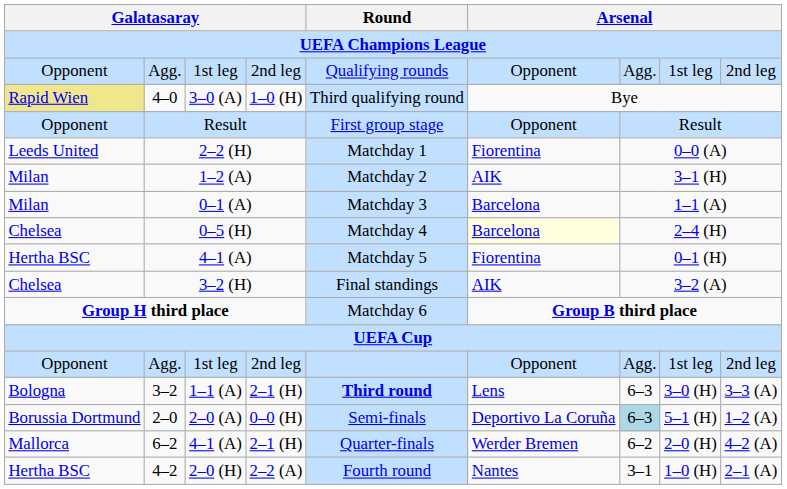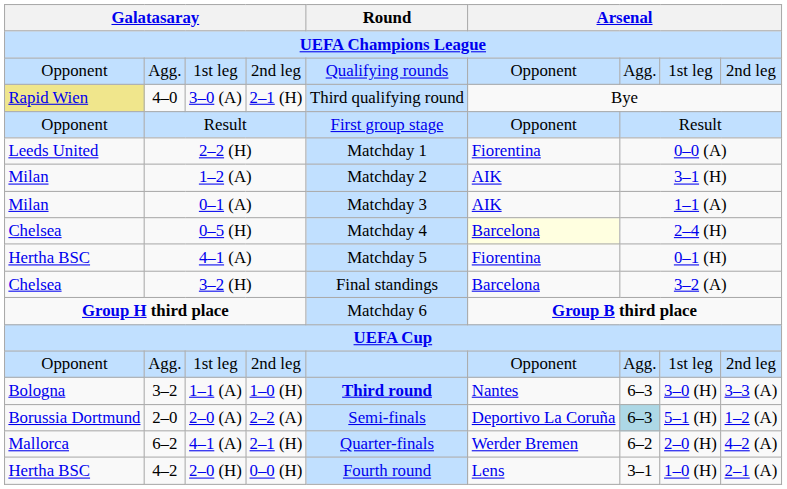 <table class="wikitable" style="text-align:center">
 <tr>
 <th colspan=4> <a href='#'>Galatasaray</a></th>
 <th>Round</th>
 <th colspan=4> <a href='#'>Arsenal</a></th>
 </tr>
 <tr bgcolor=#c1e0ff>
 <td colspan=9><strong><a href='#'>UEFA Champions League</a></strong></td>
 </tr>
 <tr bgcolor=#c1e0ff>
 <td>Opponent</td>
 <td>Agg.</td>
 <td>1st leg</td>
 <td>2nd leg</td>
 <td><a href='#'>Qualifying rounds</a></td>
 <td>Opponent</td>
 <td>Agg.</td>
 <td>1st leg</td>
 <td>2nd leg</td>
 </tr>
 <tr>
 <td align=left style="background: khaki;"> <a href='#'>Rapid Wien</a></td>
 <td>4–0</td>
 <td><a href='#'>3–0</a> (A)</td>
-<td><a href='#'>1–0</a> (H)</td>
+<td><a href='#'>2–1</a> (H)</td>
 <td bgcolor=#c1e0ff>Third qualifying round</td>
 <td colspan=4>Bye</td>
 </tr>
 <tr bgcolor=#c1e0ff>
 <td>Opponent</td>
 <td colspan=3>Result</td>
 <td><a href='#'>First group stage</a></td>
 <td>Opponent</td>
 <td colspan=3>Result</td>
 </tr>
 <tr>
 <td align=left> <a href='#'>Leeds United</a></td>
 <td colspan=3><a href='#'>2–2</a> (H)</td>
 <td bgcolor=#c1e0ff>Matchday 1</td>
 <td align=left> <a href='#'>Fiorentina</a></td>
 <td colspan=3><a href='#'>0–0</a> (A)</td>
 </tr>
 <tr>
 <td align=left> <a href='#'>Milan</a></td>
 <td colspan=3><a href='#'>1–2</a> (A)</td>
 <td bgcolor=#c1e0ff>Matchday 2</td>
 <td align=left> <a href='#'>AIK</a></td>
 <td colspan=3><a href='#'>3–1</a> (H)</td>
 </tr>
 <tr>
 <td align=left> <a href='#'>Milan</a></td>
 <td colspan=3><a href='#'>0–1</a> (A)</td>
 <td bgcolor=#c1e0ff>Matchday 3</td>
-<td align=left> <a href='#'>Barcelona</a></td>
+<td align=left> <a href='#'>AIK</a></td>
 <td colspan=3><a href='#'>1–1</a> (A)</td>
 </tr>
 <tr>
 <td align=left> <a href='#'>Chelsea</a></td>
 <td colspan=3><a href='#'>0–5</a> (H)</td>
 <td bgcolor=#c1e0ff>Matchday 4</td>
 <td align=left style="background: lightyellow;"> <a href='#'>Barcelona</a></td>
 <td colspan=3><a href='#'>2–4</a> (H)</td>
 </tr>
 <tr>
 <td align=left> <a href='#'>Hertha BSC</a></td>
 <td colspan=3><a href='#'>4–1</a> (A)</td>
 <td bgcolor=#c1e0ff>Matchday 5</td>
 <td align=left> <a href='#'>Fiorentina</a></td>
 <td colspan=3><a href='#'>0–1</a> (H)</td>
 </tr>
 <tr>
 <td align=left> <a href='#'>Chelsea</a></td>
 <td colspan=3><a href='#'>3–2</a> (H)</td>
 <td bgcolor=#c1e0ff>Final standings</td>
-<td align=left> <a href='#'>AIK</a></td>
+<td align=left> <a href='#'>Barcelona</a></td>
 <td colspan=3><a href='#'>3–2</a> (A)</td>
 </tr>
 <tr>
 <td colspan=4 align=center valign=top><strong><a href='#'>Group H</a> third place</strong><br></td>
 <td bgcolor=#c1e0ff>Matchday 6</td>
 <td colspan=4 align=center valign=top><strong><a href='#'>Group B</a> third place</strong><br></td>
 </tr>
 <tr bgcolor=#c1e0ff>
 <td colspan=9><strong><a href='#'>UEFA Cup</a></strong></td>
 </tr>
 <tr bgcolor=#c1e0ff>
 <td>Opponent</td>
 <td>Agg.</td>
 <td>1st leg</td>
 <td>2nd leg</td>
 <td></td>
 <td>Opponent</td>
 <td>Agg.</td>
 <td>1st leg</td>
 <td>2nd leg</td>
 </tr>
 <tr>
 <td align=left> <a href='#'>Bologna</a></td>
 <td>3–2</td>
 <td><a href='#'>1–1</a> (A)</td>
-<td><a href='#'>2–1</a> (H)</td>
+<td><a href='#'>1–0</a> (H)</td>
 <td style="background:#c1e0ff;"><strong><a href='#'>Third round</a></strong></td>
-<td align=left> <a href='#'>Lens</a></td>
+<td align=left> <a href='#'>Nantes</a></td>
 <td>6–3</td>
 <td><a href='#'>3–0</a> (H)</td>
 <td><a href='#'>3–3</a> (A)</td>
 </tr>
 <tr>
 <td align=left> <a href='#'>Borussia Dortmund</a></td>
 <td>2–0</td>
 <td><a href='#'>2–0</a> (A)</td>
-<td><a href='#'>0–0</a> (H)</td>
+<td><a href='#'>2–2</a> (A)</td>
 <td style="background:#c1e0ff;"><a href='#'>Semi-finals</a></td>
 <td align=left> <a href='#'>Deportivo La Coruña</a></td>
 <td style="background: lightblue;">6–3</td>
 <td><a href='#'>5–1</a> (H)</td>
 <td><a href='#'>1–2</a> (A)</td>
 </tr>
 <tr>
 <td align=left> <a href='#'>Mallorca</a></td>
 <td>6–2</td>
 <td><a href='#'>4–1</a> (A)</td>
 <td><a href='#'>2–1</a> (H)</td>
 <td style="background:#c1e0ff;"><a href='#'>Quarter-finals</a></td>
 <td align=left> <a href='#'>Werder Bremen</a></td>
 <td>6–2</td>
 <td><a href='#'>2–0</a> (H)</td>
 <td><a href='#'>4–2</a> (A)</td>
 </tr>
 <tr>
 <td align=left> <a href='#'>Hertha BSC</a></td>
 <td>4–2</td>
 <td><a href='#'>2–0</a> (H)</td>
-<td><a href='#'>2–2</a> (A)</td>
+<td><a href='#'>0–0</a> (H)</td>
 <td style="background:#c1e0ff;"><a href='#'>Fourth round</a></td>
-<td align=left> <a href='#'>Nantes</a></td>
+<td align=left> <a href='#'>Lens</a></td>
 <td>3–1</td>
 <td><a href='#'>1–0</a> (H)</td>
 <td><a href='#'>2–1</a> (A)</td>
 </tr>
 </table>
